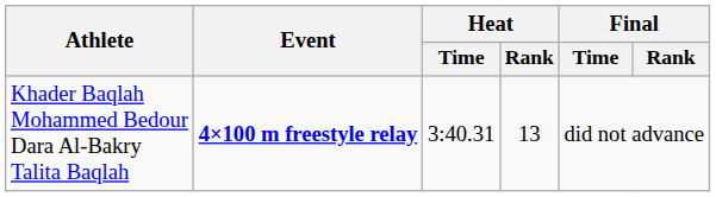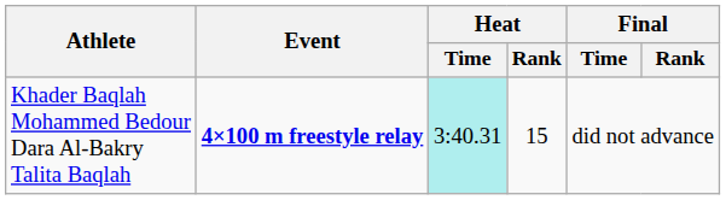 <table class=wikitable style="font-size:90%">
 <tr>
 <th rowspan="2">Athlete</th>
 <th rowspan="2">Event</th>
 <th colspan="2">Heat</th>
 <th colspan="2">Final</th>
 </tr>
 <tr style="font-size:95%">
 <th>Time</th>
 <th>Rank</th>
 <th>Time</th>
 <th>Rank</th>
 </tr>
 <tr align=center>
 <td align=left><a href='#'>Khader Baqlah</a><br><a href='#'>Mohammed Bedour</a><br>Dara Al-Bakry<br><a href='#'>Talita Baqlah</a></td>
 <td align=left><strong><a href='#'>4×100 m freestyle relay</a></strong></td>
-<td>3:40.31</td>
-<td>13</td>
+<td style="background: paleturquoise;">3:40.31</td>
+<td>15</td>
 <td colspan=2>did not advance</td>
 </tr>
 </table>
